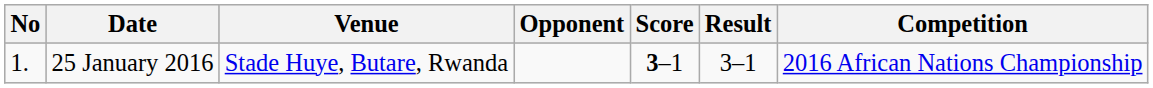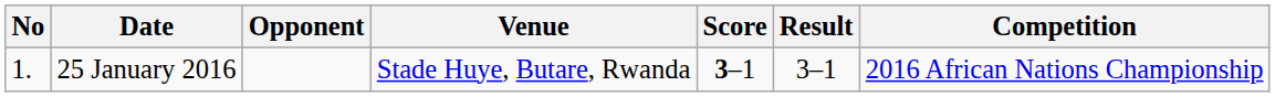 <table class="wikitable" style="font-size:100%;">
 <tr>
 <th>No</th>
 <th>Date</th>
+<th>Opponent</th>
 <th>Venue</th>
-<th>Opponent</th>
 <th>Score</th>
 <th>Result</th>
 <th>Competition</th>
 </tr>
 <tr>
 <td>1.</td>
 <td>25 January 2016</td>
+<td></td>
 <td><a href='#'>Stade Huye</a>, <a href='#'>Butare</a>, Rwanda</td>
-<td></td>
 <td align=center><strong>3</strong>–1</td>
 <td align=center>3–1</td>
 <td><a href='#'>2016 African Nations Championship</a></td>
 </tr>
 </table>
